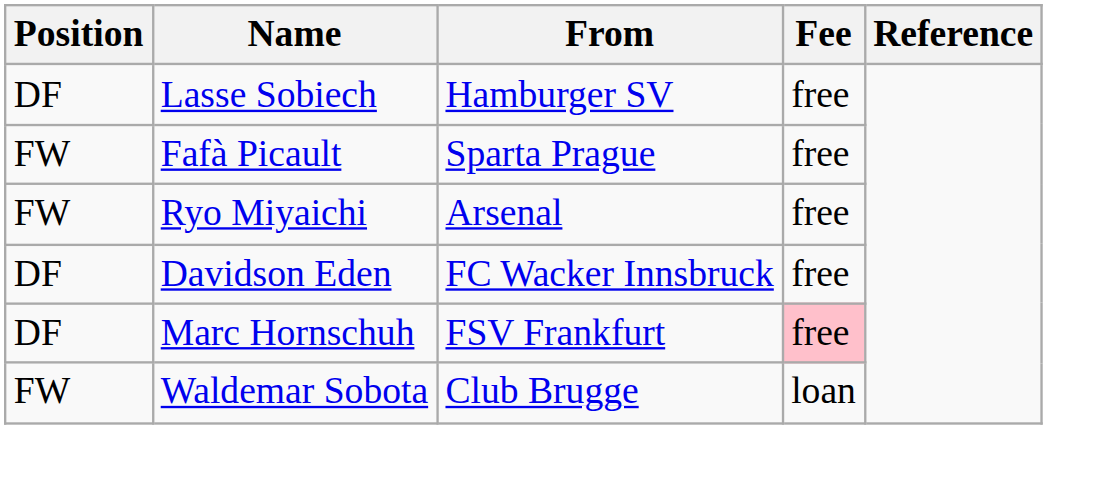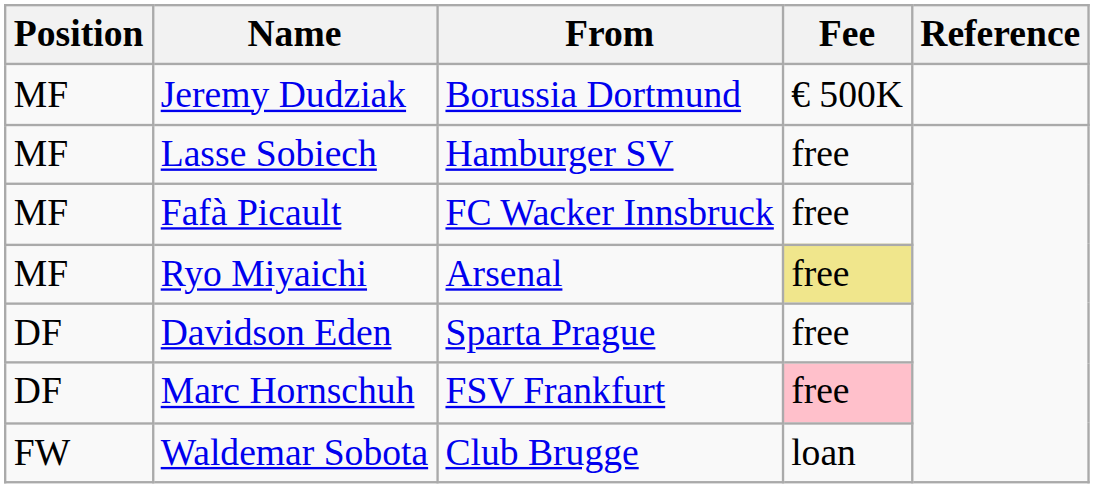 <table class="wikitable">
 <tr>
 <th>Position</th>
 <th>Name</th>
 <th>From</th>
 <th>Fee</th>
 <th>Reference</th>
 </tr>
 <tr>
-<td>DF</td>
+<td>MF</td>
+<td> <a href='#'>Jeremy Dudziak</a></td>
+<td> <a href='#'>Borussia Dortmund</a></td>
+<td>€ 500K</td>
+<td></td>
+</tr>
+<tr>
+<td>MF</td>
 <td> <a href='#'>Lasse Sobiech</a></td>
 <td> <a href='#'>Hamburger SV</a></td>
 <td>free</td>
 </tr>
 <tr>
-<td>FW</td>
+<td>MF</td>
 <td> <a href='#'>Fafà Picault</a></td>
-<td> <a href='#'>Sparta Prague</a></td>
+<td> <a href='#'>FC Wacker Innsbruck</a></td>
 <td>free</td>
 </tr>
 <tr>
-<td>FW</td>
+<td>MF</td>
 <td> <a href='#'>Ryo Miyaichi</a></td>
 <td> <a href='#'>Arsenal</a></td>
-<td>free</td>
+<td style="background: khaki;">free</td>
 </tr>
 <tr>
 <td>DF</td>
 <td> <a href='#'>Davidson Eden</a></td>
-<td> <a href='#'>FC Wacker Innsbruck</a></td>
+<td> <a href='#'>Sparta Prague</a></td>
 <td>free</td>
 </tr>
 <tr>
 <td>DF</td>
 <td> <a href='#'>Marc Hornschuh</a></td>
 <td> <a href='#'>FSV Frankfurt</a></td>
 <td style="background: pink;">free</td>
 </tr>
 <tr>
 <td>FW</td>
 <td> <a href='#'>Waldemar Sobota</a></td>
 <td> <a href='#'>Club Brugge</a></td>
 <td>loan</td>
 </tr>
 </table>
